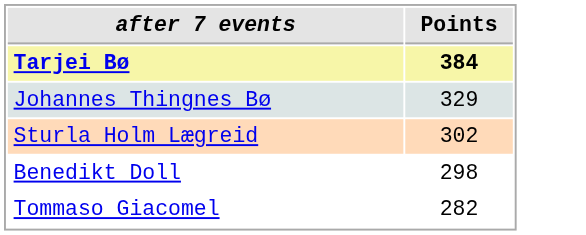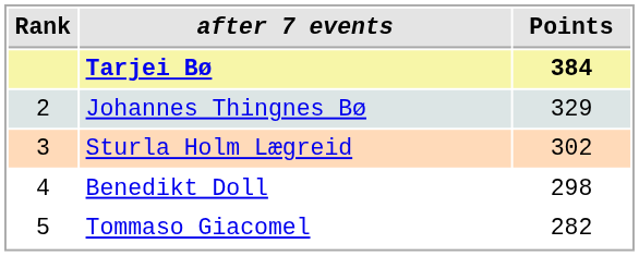 <table cellspacing="1" cellpadding="3" style="border:1px solid #AAAAAA;font-size:86%">
 <tr style="background-color: #E4E4E4;">
+<th style="border-bottom:1px solid #AAAAAA; width: 10px;">Rank</th>
 <th style="border-bottom:1px solid #AAAAAA; width: 200px;"><em>after 7 events</em></th>
 <th style="border-bottom:1px solid #AAAAAA; width: 50px;">Points</th>
 </tr>
 <tr style="background:#f7f6a8;">
+<td align=center></td>
 <td> <strong><a href='#'>Tarjei Bø</a></strong></td>
 <td align=center><strong>384</strong></td>
 </tr>
 <tr style="background:#dce5e5;">
+<td align=center>2</td>
 <td> <a href='#'>Johannes Thingnes Bø</a></td>
 <td align=center>329</td>
 </tr>
 <tr style="background:#ffdab9;">
+<td align=center>3</td>
 <td> <a href='#'>Sturla Holm Lægreid</a></td>
 <td align=center>302</td>
 </tr>
 <tr>
+<td align=center>4</td>
 <td> <a href='#'>Benedikt Doll</a></td>
 <td align=center>298</td>
 </tr>
 <tr>
+<td align=center>5</td>
 <td> <a href='#'>Tommaso Giacomel</a></td>
 <td align=center>282</td>
 </tr>
 </table>
